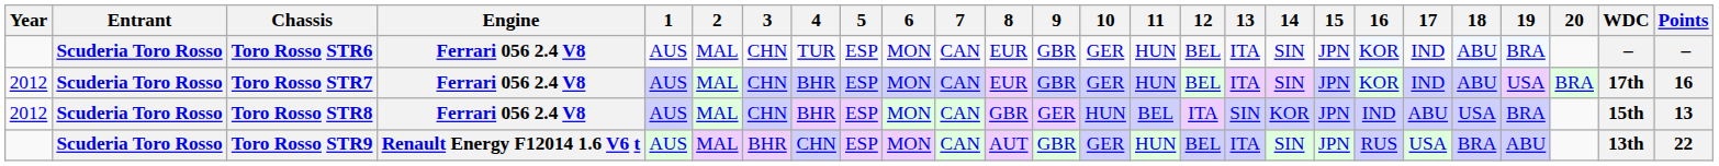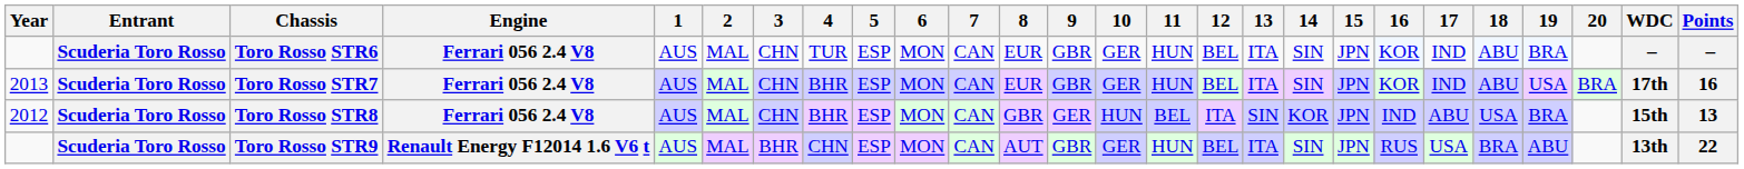 <table class="wikitable" style="font-size: 85%; text-align: center">
 <tr>
 <th>Year</th>
 <th>Entrant</th>
 <th>Chassis</th>
 <th>Engine</th>
 <th>1</th>
 <th>2</th>
 <th>3</th>
 <th>4</th>
 <th>5</th>
 <th>6</th>
 <th>7</th>
 <th>8</th>
 <th>9</th>
 <th>10</th>
 <th>11</th>
 <th>12</th>
 <th>13</th>
 <th>14</th>
 <th>15</th>
 <th>16</th>
 <th>17</th>
 <th>18</th>
 <th>19</th>
 <th>20</th>
 <th>WDC</th>
 <th><a href='#'>Points</a></th>
 </tr>
 <tr>
 <td></td>
 <th nowrap><a href='#'>Scuderia Toro Rosso</a></th>
 <th nowrap><a href='#'>Toro Rosso</a> <a href='#'>STR6</a></th>
 <th nowrap><a href='#'>Ferrari</a> 056 2.4 <a href='#'>V8</a></th>
 <td><a href='#'>AUS</a></td>
 <td><a href='#'>MAL</a></td>
 <td><a href='#'>CHN</a></td>
 <td><a href='#'>TUR</a></td>
 <td><a href='#'>ESP</a></td>
 <td><a href='#'>MON</a></td>
 <td><a href='#'>CAN</a></td>
 <td><a href='#'>EUR</a></td>
 <td><a href='#'>GBR</a></td>
 <td><a href='#'>GER</a></td>
 <td><a href='#'>HUN</a></td>
 <td><a href='#'>BEL</a></td>
 <td><a href='#'>ITA</a></td>
 <td><a href='#'>SIN</a></td>
 <td><a href='#'>JPN</a></td>
 <td style="background:#F1F8FF;"><a href='#'>KOR</a><br></td>
 <td><a href='#'>IND</a></td>
 <td style="background:#F1F8FF;"><a href='#'>ABU</a><br></td>
 <td style="background:#F1F8FF;"><a href='#'>BRA</a><br></td>
 <td></td>
 <th> –</th>
 <th> –</th>
 </tr>
 <tr>
-<td><a href='#'>2012</a></td>
+<td><a href='#'>2013</a></td>
 <th nowrap><a href='#'>Scuderia Toro Rosso</a></th>
 <th nowrap><a href='#'>Toro Rosso</a> <a href='#'>STR7</a></th>
 <th nowrap><a href='#'>Ferrari</a> 056 2.4 <a href='#'>V8</a></th>
 <td style="background:#CFCFFF;"><a href='#'>AUS</a><br></td>
 <td style="background:#DFFFDF;"><a href='#'>MAL</a><br></td>
 <td style="background:#CFCFFF;"><a href='#'>CHN</a><br></td>
 <td style="background:#CFCFFF;"><a href='#'>BHR</a><br></td>
 <td style="background:#CFCFFF;"><a href='#'>ESP</a> <br></td>
 <td style="background:#CFCFFF;"><a href='#'>MON</a><br></td>
 <td style="background:#CFCFFF;"><a href='#'>CAN</a><br></td>
 <td style="background:#EFCFFF;"><a href='#'>EUR</a><br></td>
 <td style="background:#CFCFFF;"><a href='#'>GBR</a><br></td>
 <td style="background:#CFCFFF;"><a href='#'>GER</a><br></td>
 <td style="background:#CFCFFF;"><a href='#'>HUN</a><br></td>
 <td style="background:#DFFFDF;"><a href='#'>BEL</a><br></td>
 <td style="background:#EFCFFF;"><a href='#'>ITA</a><br></td>
 <td style="background:#EFCFFF;"><a href='#'>SIN</a><br></td>
 <td style="background:#CFCFFF;"><a href='#'>JPN</a><br></td>
 <td style="background:#DFFFDF;"><a href='#'>KOR</a><br></td>
 <td style="background:#CFCFFF;"><a href='#'>IND</a><br></td>
 <td style="background:#CFCFFF;"><a href='#'>ABU</a><br></td>
 <td style="background:#EFCFFF;"><a href='#'>USA</a><br></td>
 <td style="background:#DFFFDF;"><a href='#'>BRA</a><br></td>
 <th>17th</th>
 <th>16</th>
 </tr>
 <tr>
 <td><a href='#'>2012</a></td>
 <th nowrap><a href='#'>Scuderia Toro Rosso</a></th>
 <th nowrap><a href='#'>Toro Rosso</a> <a href='#'>STR8</a></th>
 <th nowrap><a href='#'>Ferrari</a> 056 2.4 <a href='#'>V8</a></th>
 <td style="background:#CFCFFF;"><a href='#'>AUS</a><br></td>
 <td style="background:#DFFFDF;"><a href='#'>MAL</a><br></td>
 <td style="background:#CFCFFF;"><a href='#'>CHN</a><br></td>
 <td style="background:#EFCFFF;"><a href='#'>BHR</a><br></td>
 <td style="background:#EFCFFF;"><a href='#'>ESP</a><br></td>
 <td style="background:#DFFFDF;"><a href='#'>MON</a><br></td>
 <td style="background:#DFFFDF;"><a href='#'>CAN</a><br></td>
 <td style="background:#EFCFFF;"><a href='#'>GBR</a><br></td>
 <td style="background:#EFCFFF;"><a href='#'>GER</a><br></td>
 <td style="background:#CFCFFF;"><a href='#'>HUN</a><br></td>
 <td style="background:#CFCFFF;"><a href='#'>BEL</a><br></td>
 <td style="background:#EFCFFF;"><a href='#'>ITA</a><br></td>
 <td style="background:#CFCFFF;"><a href='#'>SIN</a><br></td>
 <td style="background:#CFCFFF;"><a href='#'>KOR</a><br></td>
 <td style="background:#CFCFFF;"><a href='#'>JPN</a><br></td>
 <td style="background:#CFCFFF;"><a href='#'>IND</a><br></td>
 <td style="background:#CFCFFF;"><a href='#'>ABU</a><br></td>
 <td style="background:#CFCFFF;"><a href='#'>USA</a><br></td>
 <td style="background:#CFCFFF;"><a href='#'>BRA</a><br></td>
 <td></td>
 <th>15th</th>
 <th>13</th>
 </tr>
 <tr>
 <td></td>
 <th nowrap><a href='#'>Scuderia Toro Rosso</a></th>
 <th nowrap><a href='#'>Toro Rosso</a> <a href='#'>STR9</a></th>
 <th nowrap><a href='#'>Renault</a> Energy F12014 1.6 <a href='#'>V6</a> <a href='#'>t</a></th>
 <td style="background:#DFFFDF;"><a href='#'>AUS</a><br></td>
 <td style="background:#EFCFFF;"><a href='#'>MAL</a><br></td>
 <td style="background:#EFCFFF;"><a href='#'>BHR</a><br></td>
 <td style="background:#CFCFFF;"><a href='#'>CHN</a><br></td>
 <td style="background:#EFCFFF;"><a href='#'>ESP</a><br></td>
 <td style="background:#EFCFFF;"><a href='#'>MON</a><br></td>
 <td style="background:#DFFFDF;"><a href='#'>CAN</a><br></td>
 <td style="background:#EFCFFF;"><a href='#'>AUT</a><br></td>
 <td style="background:#DFFFDF;"><a href='#'>GBR</a><br></td>
 <td style="background:#CFCFFF;"><a href='#'>GER</a><br></td>
 <td style="background:#DFFFDF;"><a href='#'>HUN</a><br></td>
 <td style="background:#CFCFFF;"><a href='#'>BEL</a><br></td>
 <td style="background:#CFCFFF;"><a href='#'>ITA</a><br></td>
 <td style="background:#DFFFDF;"><a href='#'>SIN</a><br></td>
 <td style="background:#DFFFDF;"><a href='#'>JPN</a><br></td>
 <td style="background:#CFCFFF;"><a href='#'>RUS</a><br></td>
 <td style="background:#DFFFDF;"><a href='#'>USA</a><br></td>
 <td style="background:#CFCFFF;"><a href='#'>BRA</a><br></td>
 <td style="background:#CFCFFF;"><a href='#'>ABU</a><br></td>
 <td></td>
 <th>13th</th>
 <th>22</th>
 </tr>
 </table>
